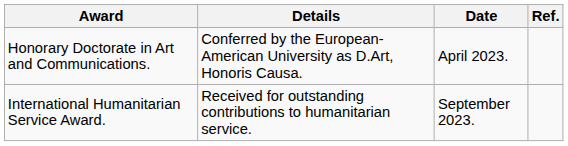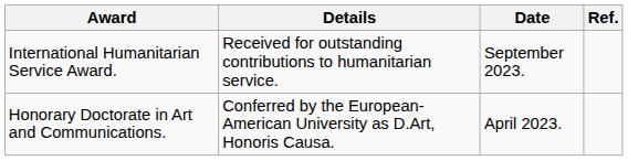 <table class="wikitable">
 <tr>
 <th scope="col">Award</th>
 <th scope="col">Details</th>
 <th scope="col">Date</th>
 <th scope="col">Ref.</th>
 </tr>
 <tr>
+<td>International Humanitarian Service Award.</td>
+<td>Received for outstanding contributions to humanitarian service.</td>
+<td>September 2023.</td>
+<td></td>
+</tr>
+<tr>
 <td>Honorary Doctorate in Art and Communications.</td>
 <td>Conferred by the European-American University as D.Art, Honoris Causa.</td>
 <td>April 2023.</td>
 <td></td>
 </tr>
-<tr>
-<td>International Humanitarian Service Award.</td>
-<td>Received for outstanding contributions to humanitarian service.</td>
-<td>September 2023.</td>
-<td></td>
-</tr>
 </table>
